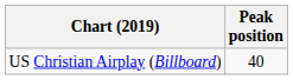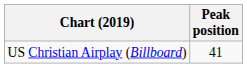 <table class="wikitable">
 <tr>
 <th>Chart (2019)</th>
 <th>Peak<br>position</th>
 </tr>
 <tr>
 <td>US <a href='#'>Christian Airplay</a> (<em><a href='#'>Billboard</a></em>)</td>
-<td align="center">40</td>
+<td align="center">41</td>
 </tr>
 </table>
